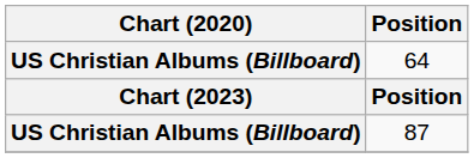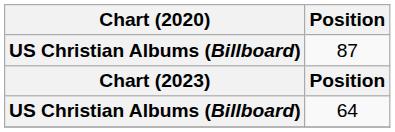 <table class="wikitable sortable plainrowheaders" style="text-align:center">
 <tr>
 <th scope="col">Chart (2020)</th>
 <th scope="col">Position</th>
 </tr>
 <tr>
 <th scope="row">US Christian Albums (<em>Billboard</em>)</th>
-<td>64</td>
+<td>87</td>
 </tr>
 <tr>
 <th scope="col">Chart (2023)</th>
 <th scope="col">Position</th>
 </tr>
 <tr>
 <th scope="row">US Christian Albums (<em>Billboard</em>)</th>
-<td>87</td>
+<td>64</td>
 </tr>
 <tr>
 </tr>
 </table>
